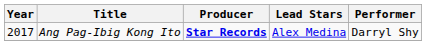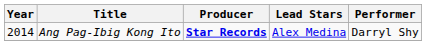 <table class="wikitable">
 <tr>
 <th>Year</th>
 <th>Title</th>
 <th>Producer</th>
 <th>Lead Stars</th>
 <th>Performer</th>
 </tr>
 <tr>
-<td>2017</td>
+<td>2014</td>
 <td><em>Ang Pag-Ibig Kong Ito</em></td>
 <td><strong><a href='#'>Star Records</a></strong></td>
 <td><a href='#'>Alex Medina</a></td>
 <td>Darryl Shy</td>
 </tr>
 <tr>
 </tr>
 </table>
